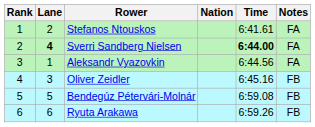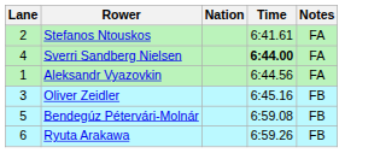 <table class="wikitable sortable" style="text-align:center">
 <tr>
-<th>Rank</th>
 <th>Lane</th>
 <th>Rower</th>
 <th>Nation</th>
 <th>Time</th>
 <th>Notes</th>
 </tr>
 <tr bgcolor=bbf3bb>
-<td>1</td>
 <td>2</td>
 <td align=left><a href='#'>Stefanos Ntouskos</a></td>
 <td align=left></td>
 <td>6:41.61</td>
 <td>FA</td>
 </tr>
 <tr bgcolor=bbf3bb>
-<td>2</td>
-<td><strong>4</strong></td>
+<td>4</td>
 <td align=left><a href='#'>Sverri Sandberg Nielsen</a></td>
 <td align=left></td>
 <td><strong>6:44.00</strong></td>
 <td>FA</td>
 </tr>
 <tr bgcolor=bbf3bb>
-<td>3</td>
 <td>1</td>
 <td align=left><a href='#'>Aleksandr Vyazovkin</a></td>
 <td align=left></td>
 <td>6:44.56</td>
 <td>FA</td>
 </tr>
 <tr bgcolor=bbf9ff>
-<td>4</td>
 <td>3</td>
 <td align=left><a href='#'>Oliver Zeidler</a></td>
 <td align=left></td>
 <td>6:45.16</td>
 <td>FB</td>
 </tr>
 <tr bgcolor=bbf9ff>
 <td>5</td>
-<td>5</td>
 <td align=left><a href='#'>Bendegúz Pétervári-Molnár</a></td>
 <td align=left></td>
 <td>6:59.08</td>
 <td>FB</td>
 </tr>
 <tr bgcolor=bbf9ff>
 <td>6</td>
-<td>6</td>
 <td align=left><a href='#'>Ryuta Arakawa</a></td>
 <td align=left></td>
 <td>6:59.26</td>
 <td>FB</td>
 </tr>
 </table>
